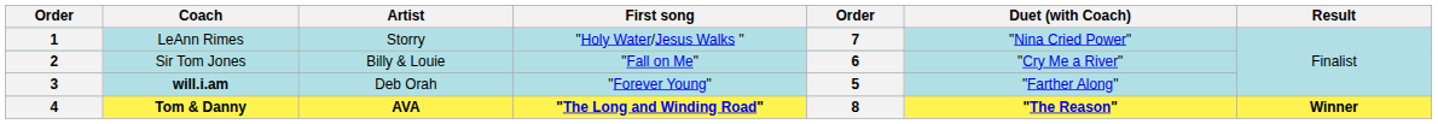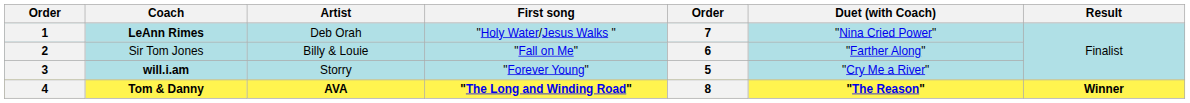 <table class="wikitable plainrowheaders" style="text-align:center; width=100%">
 <tr>
 <th style="width:05%">Order</th>
 <th style="width:10%">Coach</th>
 <th style="width:11%">Artist</th>
 <th style="width:15%">First song</th>
 <th style="width:05%">Order</th>
 <th style="width:17%">Duet (with Coach)</th>
 <th style="width:10%">Result</th>
 </tr>
 <tr style="background:#B0E0E6">
 <th scope="col">1</th>
-<td>LeAnn Rimes</td>
-<td>Storry</td>
+<td><strong>LeAnn Rimes</strong></td>
+<td>Deb Orah</td>
 <td>"<a href='#'>Holy Water</a>/<a href='#'>Jesus Walks</a> "</td>
 <th scope="col">7</th>
 <td>"<a href='#'>Nina Cried Power</a>"</td>
 <td rowspan="3">Finalist</td>
 </tr>
 <tr style="background:#B0E0E6">
 <th scope="col">2</th>
 <td>Sir Tom Jones</td>
 <td>Billy & Louie</td>
 <td>"<a href='#'>Fall on Me</a>"</td>
 <th>6</th>
-<td>"<a href='#'>Cry Me a River</a>"</td>
+<td>"<a href='#'>Farther Along</a>"</td>
 </tr>
 <tr style="background:#B0E0E6">
 <th scope="col">3</th>
 <td><strong>will.i.am</strong></td>
-<td>Deb Orah</td>
+<td>Storry</td>
 <td>"<a href='#'>Forever Young</a>"</td>
 <th>5</th>
-<td>"<a href='#'>Farther Along</a>"</td>
+<td>"<a href='#'>Cry Me a River</a>"</td>
 </tr>
 <tr style="background:#FFF44F">
 <th scope="col">4</th>
 <td><strong>Tom & Danny</strong></td>
 <td><strong>AVA</strong></td>
 <td><strong>"<a href='#'>The Long and Winding Road</a>"</strong></td>
 <th>8</th>
 <td><strong>"<a href='#'>The Reason</a>"</strong></td>
 <td><strong>Winner</strong></td>
 </tr>
 </table>
